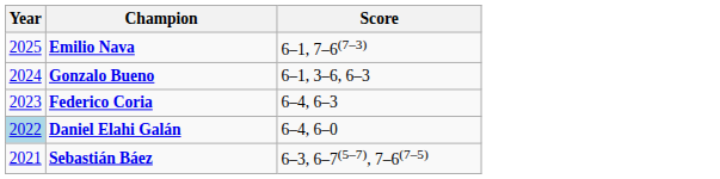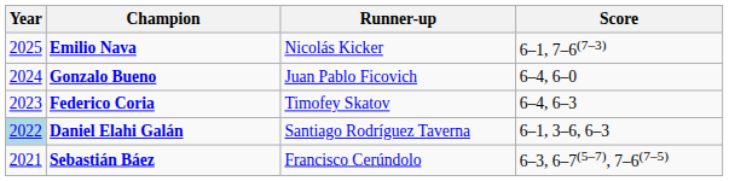 <table class="wikitable" style="font-size:90%">
 <tr>
 <th>Year</th>
 <th width="200">Champion</th>
+<th width="200">Runner-up</th>
 <th width="175">Score</th>
 </tr>
 <tr>
 <td><a href='#'>2025</a></td>
 <td> <strong><a href='#'>Emilio Nava</a></strong></td>
+<td> <a href='#'>Nicolás Kicker</a></td>
 <td>6–1, 7–6<sup>(7–3)</sup></td>
 </tr>
 <tr>
 <td><a href='#'>2024</a></td>
 <td> <strong><a href='#'>Gonzalo Bueno</a></strong></td>
-<td>6–1, 3–6, 6–3</td>
+<td> <a href='#'>Juan Pablo Ficovich</a></td>
+<td>6–4, 6–0</td>
 </tr>
 <tr>
 <td><a href='#'>2023</a></td>
 <td> <strong><a href='#'>Federico Coria</a></strong></td>
+<td> <a href='#'>Timofey Skatov</a></td>
 <td>6–4, 6–3</td>
 </tr>
 <tr>
 <td style="background: lightblue;"><a href='#'>2022</a></td>
 <td> <strong><a href='#'>Daniel Elahi Galán</a></strong></td>
-<td>6–4, 6–0</td>
+<td> <a href='#'>Santiago Rodríguez Taverna</a></td>
+<td>6–1, 3–6, 6–3</td>
 </tr>
 <tr>
 <td><a href='#'>2021</a></td>
 <td> <strong><a href='#'>Sebastián Báez</a></strong></td>
+<td> <a href='#'>Francisco Cerúndolo</a></td>
 <td>6–3, 6–7<sup>(5–7)</sup>, 7–6<sup>(7–5)</sup></td>
 </tr>
 </table>
